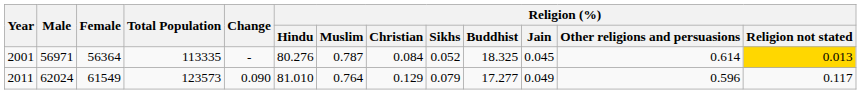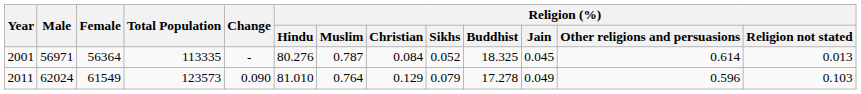 <table class="wikitable">
 <tr>
 <th rowspan="2">Year</th>
 <th rowspan="2">Male</th>
 <th rowspan="2">Female</th>
 <th rowspan="2">Total Population</th>
 <th rowspan="2">Change</th>
 <th colspan="8">Religion (%)</th>
 </tr>
 <tr>
 <th>Hindu</th>
 <th>Muslim</th>
 <th>Christian</th>
 <th>Sikhs</th>
 <th>Buddhist</th>
 <th>Jain</th>
 <th>Other religions and persuasions</th>
 <th>Religion not stated</th>
 </tr>
 <tr>
 <td>2001</td>
 <td style="text-align:right;">56971</td>
 <td style="text-align:right;">56364</td>
 <td style="text-align:right;">113335</td>
 <td style="text-align:center;">-</td>
 <td style="text-align:right;">80.276</td>
 <td style="text-align:right;">0.787</td>
 <td style="text-align:right;">0.084</td>
 <td style="text-align:right;">0.052</td>
 <td style="text-align:right;">18.325</td>
 <td style="text-align:right;">0.045</td>
 <td style="text-align:right;">0.614</td>
-<td style="background: gold; text-align:right;">0.013</td>
+<td style="text-align:right;">0.013</td>
 </tr>
 <tr>
 <td>2011</td>
 <td style="text-align:right;">62024</td>
 <td style="text-align:right;">61549</td>
 <td style="text-align:right;">123573</td>
 <td style="text-align:right;">0.090</td>
 <td style="text-align:right;">81.010</td>
 <td style="text-align:right;">0.764</td>
 <td style="text-align:right;">0.129</td>
 <td style="text-align:right;">0.079</td>
-<td style="text-align:right;">17.277</td>
+<td style="text-align:right;">17.278</td>
 <td style="text-align:right;">0.049</td>
 <td style="text-align:right;">0.596</td>
-<td style="text-align:right;">0.117</td>
+<td style="text-align:right;">0.103</td>
 </tr>
 </table>
